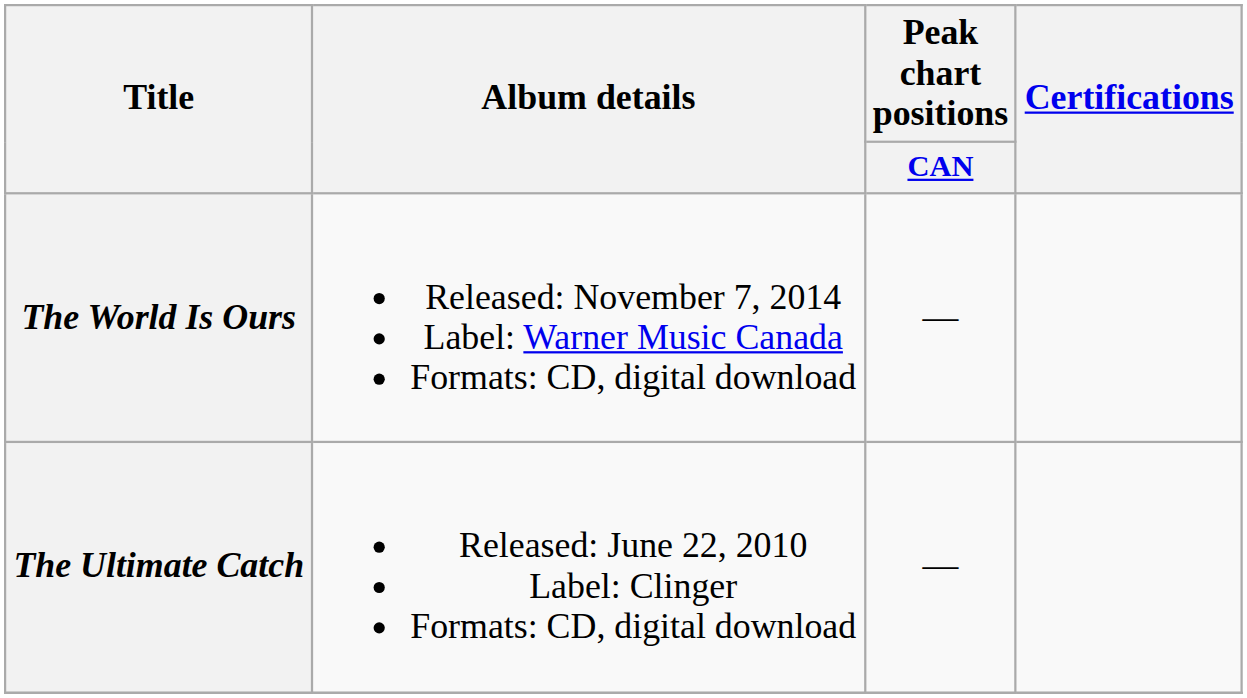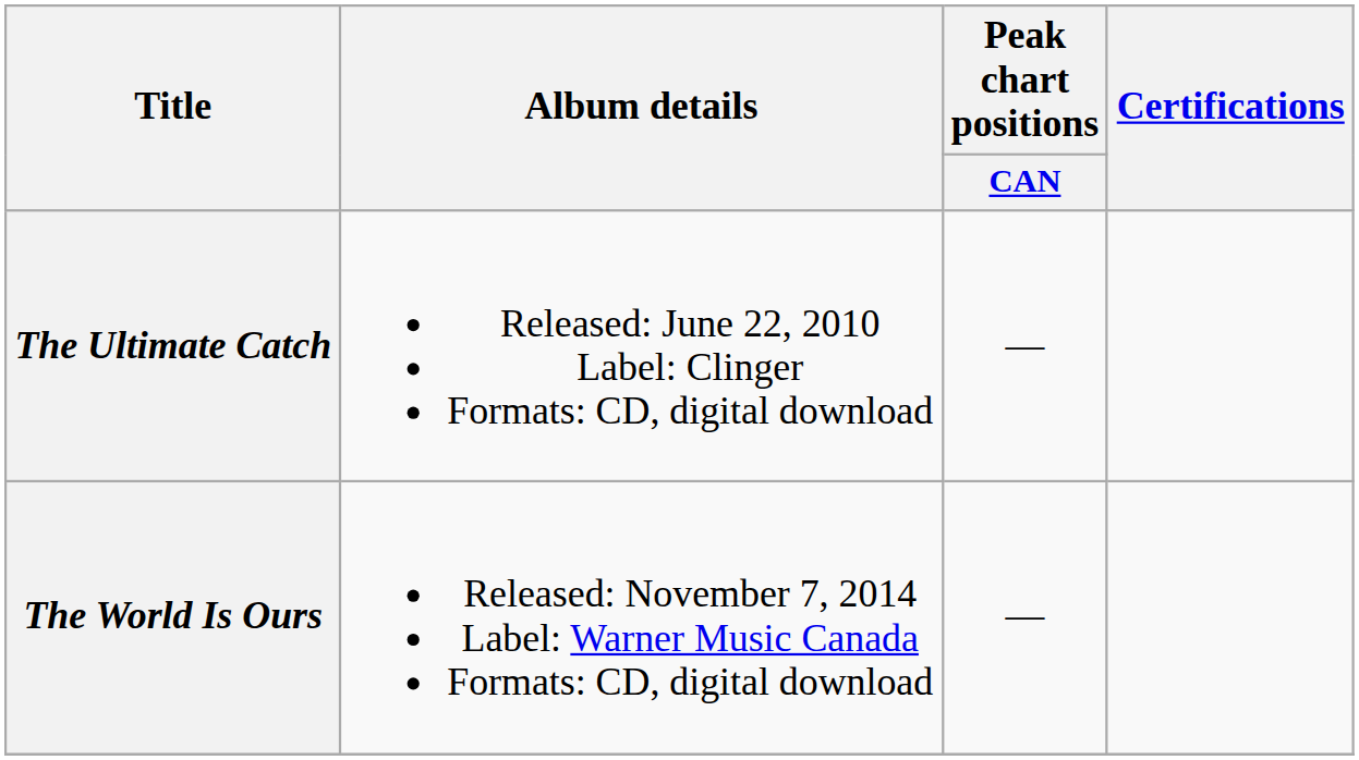 <table class="wikitable plainrowheaders" style="text-align:center;">
 <tr>
 <th scope="col" rowspan=2>Title</th>
 <th scope="col" rowspan=2>Album details</th>
 <th scope="col" colspan=1>Peak chart positions</th>
 <th scope="col" rowspan=2><a href='#'>Certifications</a></th>
 </tr>
 <tr>
 <th scope="col" style="width:3em;font-size:85%;"><a href='#'>CAN</a><br></th>
 </tr>
 <tr>
+<th scope="row"><em>The Ultimate Catch</em></th>
+<td><br><ul><li>Released: June 22, 2010</li><li>Label: Clinger</li><li>Formats: CD, digital download</li></ul></td>
+<td>—</td>
+<td></td>
+</tr>
+<tr>
 <th scope="row"><em>The World Is Ours</em></th>
 <td><br><ul><li>Released: November 7, 2014</li><li>Label: <a href='#'>Warner Music Canada</a></li><li>Formats: CD, digital download</li></ul></td>
 <td>—</td>
 <td></td>
 </tr>
 <tr>
-<th scope="row"><em>The Ultimate Catch</em></th>
-<td><br><ul><li>Released: June 22, 2010</li><li>Label: Clinger</li><li>Formats: CD, digital download</li></ul></td>
-<td>—</td>
-<td></td>
-</tr>
-<tr>
 </tr>
 </table>
